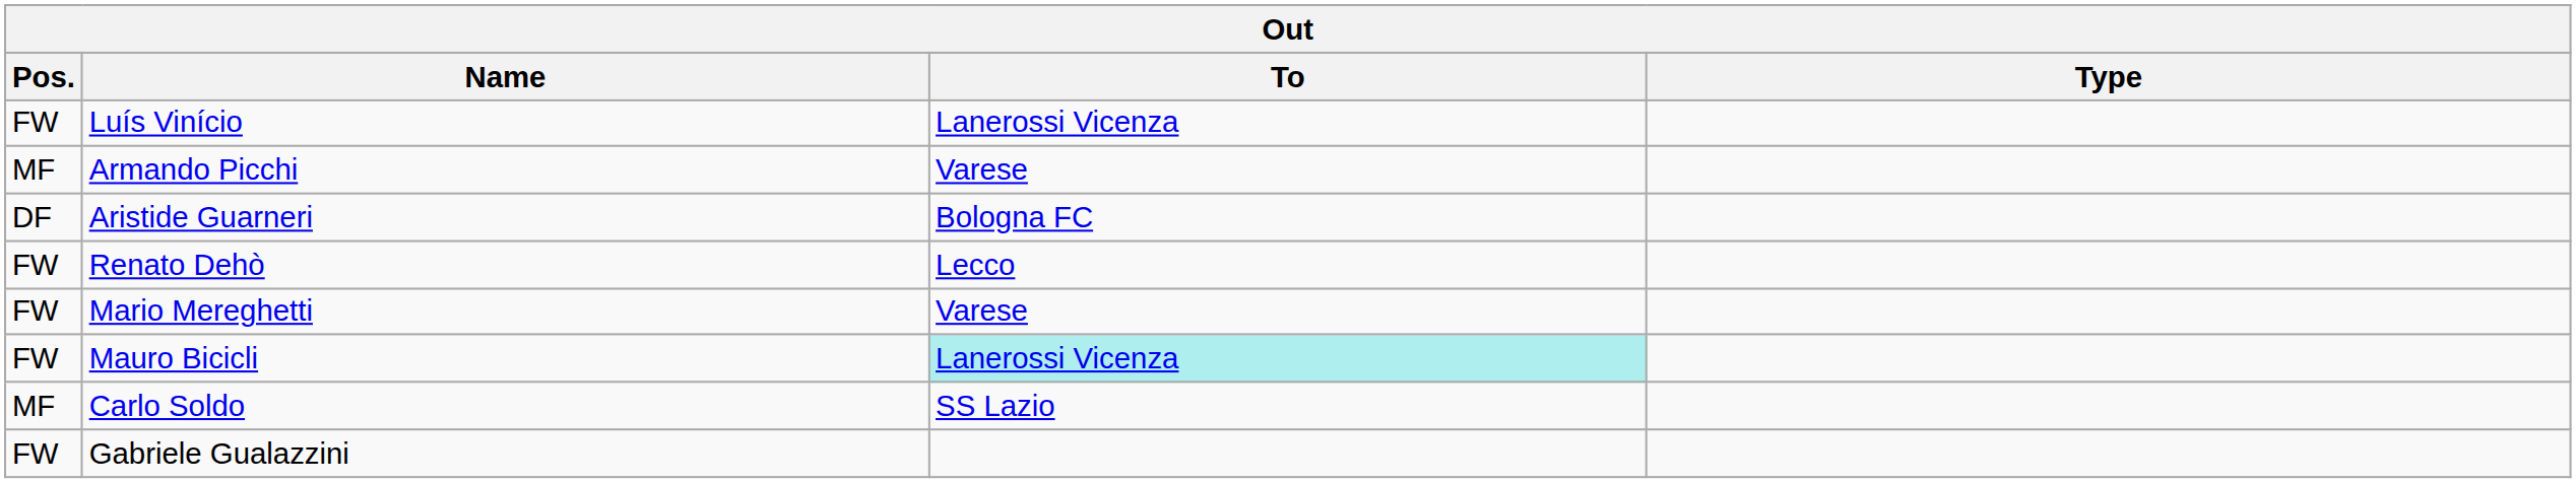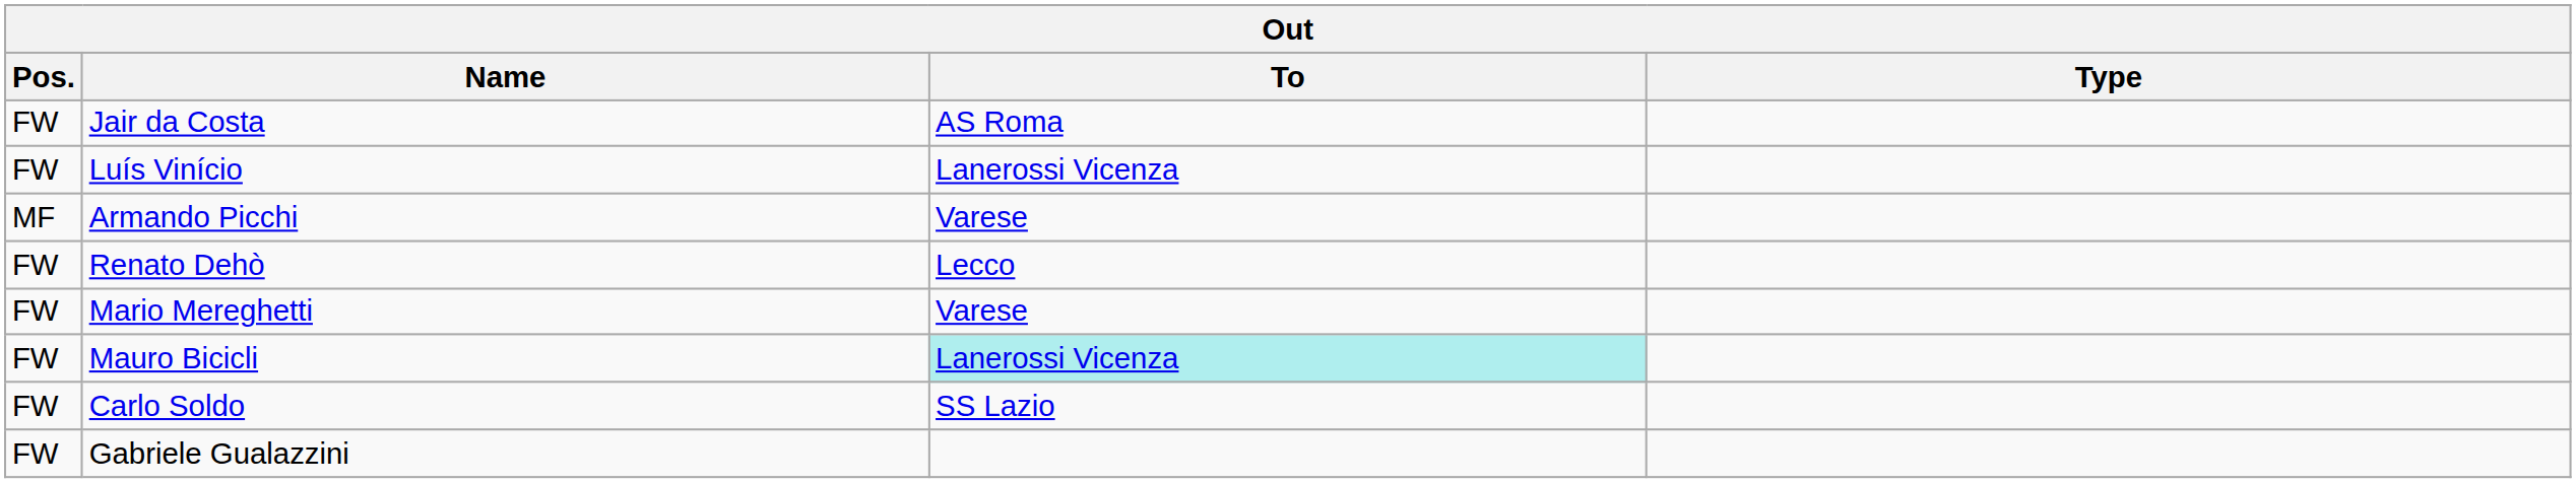 <table class="wikitable" style="font-size:90%;">
 <tr>
 <th colspan="4">Out</th>
 </tr>
 <tr>
 <th width=3%>Pos.</th>
 <th width=33%>Name</th>
 <th width=28%>To</th>
 <th width=36%>Type</th>
 </tr>
 <tr>
 <td>FW</td>
+<td><a href='#'>Jair da Costa</a></td>
+<td><a href='#'>AS Roma</a></td>
+<td></td>
+</tr>
+<tr>
+<td>FW</td>
 <td><a href='#'>Luís Vinício</a></td>
 <td><a href='#'>Lanerossi Vicenza</a></td>
 <td></td>
 </tr>
 <tr>
 <td>MF</td>
 <td><a href='#'>Armando Picchi</a></td>
 <td><a href='#'>Varese</a></td>
-<td></td>
-</tr>
-<tr>
-<td>DF</td>
-<td><a href='#'>Aristide Guarneri</a></td>
-<td><a href='#'>Bologna FC</a></td>
 <td></td>
 </tr>
 <tr>
 <td>FW</td>
 <td><a href='#'>Renato Dehò</a></td>
 <td><a href='#'>Lecco</a></td>
 <td></td>
 </tr>
 <tr>
 <td>FW</td>
 <td><a href='#'>Mario Mereghetti</a></td>
 <td><a href='#'>Varese</a></td>
 <td></td>
 </tr>
 <tr>
 <td>FW</td>
 <td><a href='#'>Mauro Bicicli</a></td>
 <td style="background: paleturquoise;"><a href='#'>Lanerossi Vicenza</a></td>
 <td></td>
 </tr>
 <tr>
-<td>MF</td>
+<td>FW</td>
 <td><a href='#'>Carlo Soldo</a></td>
 <td><a href='#'>SS Lazio</a></td>
 <td></td>
 </tr>
 <tr>
 <td>FW</td>
 <td>Gabriele Gualazzini</td>
 <td></td>
 <td></td>
 </tr>
 </table>
